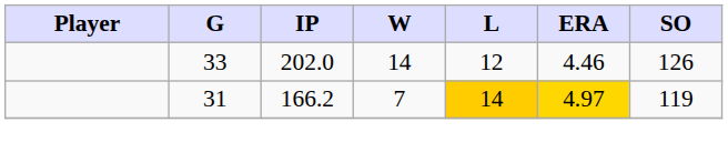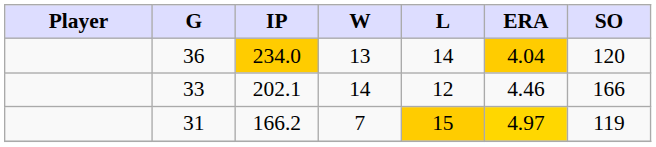 <table class="wikitable sortable">
 <tr>
 <th style="background:#ddf; width:16%;">Player</th>
 <th style="background:#ddf; width:9%;">G</th>
 <th style="background:#ddf; width:9%;">IP</th>
 <th style="background:#ddf; width:9%;">W</th>
 <th style="background:#ddf; width:9%;">L</th>
 <th style="background:#ddf; width:9%;">ERA</th>
 <th style="background:#ddf; width:9%;">SO</th>
 </tr>
 <tr style="text-align:center;">
 <td></td>
+<td>36</td>
+<td style="background:#fc0;">234.0</td>
+<td>13</td>
+<td>14</td>
+<td style="background:#fc0;">4.04</td>
+<td>120</td>
+</tr>
+<tr style="text-align:center;">
+<td></td>
 <td>33</td>
-<td>202.0</td>
+<td>202.1</td>
 <td>14</td>
 <td>12</td>
 <td>4.46</td>
-<td>126</td>
+<td>166</td>
 </tr>
 <tr style="text-align:center;">
 <td></td>
 <td>31</td>
 <td>166.2</td>
 <td>7</td>
-<td style="background:#fc0;">14</td>
+<td style="background:#fc0;">15</td>
 <td style="background: gold;">4.97</td>
 <td>119</td>
 </tr>
 <tr style="text-align:center;">
 </tr>
 </table>
